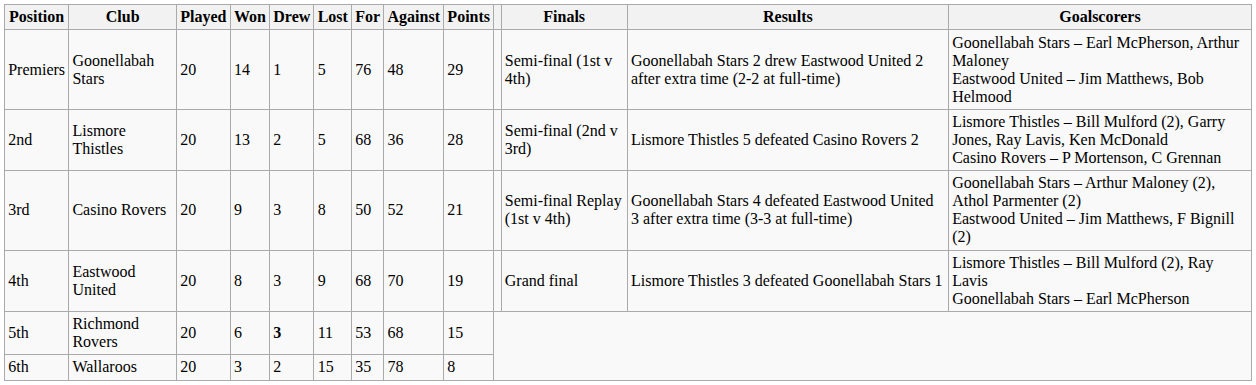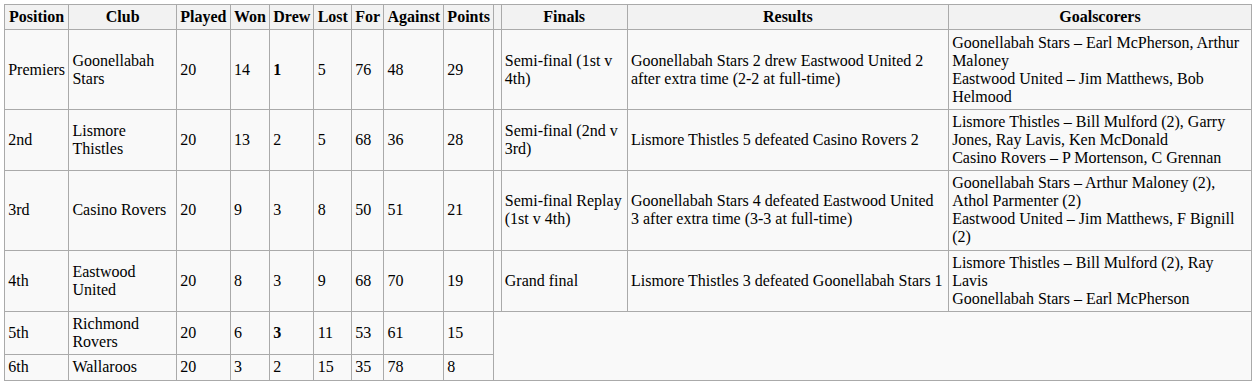 <table class="wikitable">
 <tr>
 <th>Position</th>
 <th>Club</th>
 <th>Played</th>
 <th>Won</th>
 <th>Drew</th>
 <th>Lost</th>
 <th>For</th>
 <th>Against</th>
 <th>Points</th>
 <th></th>
 <th>Finals</th>
 <th>Results</th>
 <th>Goalscorers</th>
 </tr>
 <tr>
 <td>Premiers</td>
 <td>Goonellabah Stars</td>
 <td>20</td>
 <td>14</td>
-<td>1</td>
+<td><strong>1</strong></td>
 <td>5</td>
 <td>76</td>
 <td>48</td>
 <td>29</td>
 <td></td>
 <td>Semi-final (1st v 4th)</td>
 <td>Goonellabah Stars 2 drew Eastwood United 2 after extra time (2-2 at full-time)</td>
 <td>Goonellabah Stars – Earl McPherson, Arthur Maloney<br>Eastwood United – Jim Matthews, Bob Helmood</td>
 </tr>
 <tr>
 <td>2nd</td>
 <td>Lismore Thistles</td>
 <td>20</td>
 <td>13</td>
 <td>2</td>
 <td>5</td>
 <td>68</td>
 <td>36</td>
 <td>28</td>
 <td></td>
 <td>Semi-final (2nd v 3rd)</td>
 <td>Lismore Thistles 5 defeated Casino Rovers 2</td>
 <td>Lismore Thistles – Bill Mulford (2), Garry Jones, Ray Lavis, Ken McDonald<br>Casino Rovers – P Mortenson, C Grennan</td>
 </tr>
 <tr>
 <td>3rd</td>
 <td>Casino Rovers</td>
 <td>20</td>
 <td>9</td>
 <td>3</td>
 <td>8</td>
 <td>50</td>
-<td>52</td>
+<td>51</td>
 <td>21</td>
 <td></td>
 <td>Semi-final Replay (1st v 4th)</td>
 <td>Goonellabah Stars 4 defeated Eastwood United 3 after extra time (3-3 at full-time)</td>
 <td>Goonellabah Stars – Arthur Maloney (2), Athol Parmenter (2)<br>Eastwood United – Jim Matthews, F Bignill (2)</td>
 </tr>
 <tr>
 <td>4th</td>
 <td>Eastwood United</td>
 <td>20</td>
 <td>8</td>
 <td>3</td>
 <td>9</td>
 <td>68</td>
 <td>70</td>
 <td>19</td>
 <td></td>
 <td>Grand final</td>
 <td>Lismore Thistles 3 defeated Goonellabah Stars 1</td>
 <td>Lismore Thistles – Bill Mulford (2), Ray Lavis<br>Goonellabah Stars – Earl McPherson</td>
 </tr>
 <tr>
 <td>5th</td>
 <td>Richmond Rovers</td>
 <td>20</td>
 <td>6</td>
 <td><strong>3</strong></td>
 <td>11</td>
 <td>53</td>
-<td>68</td>
+<td>61</td>
 <td>15</td>
 </tr>
 <tr>
 <td>6th</td>
 <td>Wallaroos</td>
 <td>20</td>
 <td>3</td>
 <td>2</td>
 <td>15</td>
 <td>35</td>
 <td>78</td>
 <td>8</td>
 </tr>
 <tr>
 </tr>
 </table>
